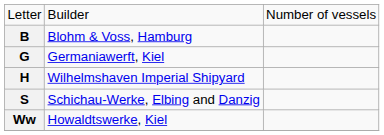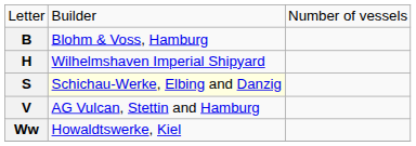 <table class="wikitable">
 <tr>
 <td>Letter</td>
 <td>Builder</td>
 <td>Number of vessels </td>
 </tr>
 <tr>
 <th>B</th>
 <td><a href='#'>Blohm & Voss</a>, <a href='#'>Hamburg</a></td>
 <td></td>
 </tr>
 <tr>
-<th>G</th>
-<td><a href='#'>Germaniawerft</a>, <a href='#'>Kiel</a></td>
-<td></td>
-</tr>
-<tr>
 <th>H</th>
 <td><a href='#'>Wilhelmshaven Imperial Shipyard</a></td>
 <td></td>
 </tr>
 <tr>
 <th>S</th>
-<td><a href='#'>Schichau-Werke</a>, <a href='#'>Elbing</a> and <a href='#'>Danzig</a></td>
+<td style="background: lightyellow;"><a href='#'>Schichau-Werke</a>, <a href='#'>Elbing</a> and <a href='#'>Danzig</a></td>
+<td></td>
+</tr>
+<tr>
+<th>V</th>
+<td><a href='#'>AG Vulcan</a>, <a href='#'>Stettin</a> and <a href='#'>Hamburg</a> </td>
 <td></td>
 </tr>
 <tr>
 <th>Ww</th>
 <td><a href='#'>Howaldtswerke</a>, <a href='#'>Kiel</a></td>
 <td></td>
 </tr>
 <tr>
 </tr>
 </table>
